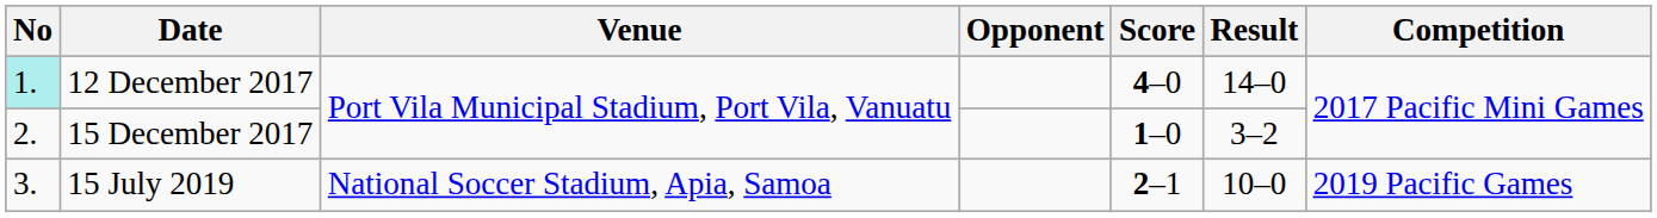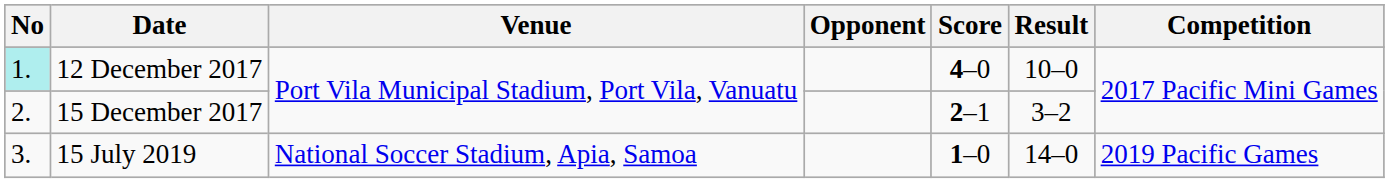 <table class="wikitable" style="font-size:100%;">
 <tr>
 <th>No</th>
 <th>Date</th>
 <th>Venue</th>
 <th>Opponent</th>
 <th>Score</th>
 <th>Result</th>
 <th>Competition</th>
 </tr>
 <tr>
 <td style="background: paleturquoise;">1.</td>
 <td>12 December 2017</td>
 <td rowspan="2"><a href='#'>Port Vila Municipal Stadium</a>, <a href='#'>Port Vila</a>, <a href='#'>Vanuatu</a></td>
 <td></td>
 <td align=center><strong>4</strong>–0</td>
-<td align=center>14–0</td>
+<td align=center>10–0</td>
 <td rowspan="2"><a href='#'>2017 Pacific Mini Games</a></td>
 </tr>
 <tr>
 <td>2.</td>
 <td>15 December 2017</td>
 <td></td>
-<td align=center><strong>1</strong>–0</td>
+<td align=center><strong>2</strong>–1</td>
 <td align=center>3–2</td>
 </tr>
 <tr>
 <td>3.</td>
 <td>15 July 2019</td>
 <td><a href='#'>National Soccer Stadium</a>, <a href='#'>Apia</a>, <a href='#'>Samoa</a></td>
 <td></td>
-<td align=center><strong>2</strong>–1</td>
-<td align=center>10–0</td>
+<td align=center><strong>1</strong>–0</td>
+<td align=center>14–0</td>
 <td><a href='#'>2019 Pacific Games</a></td>
 </tr>
 </table>
